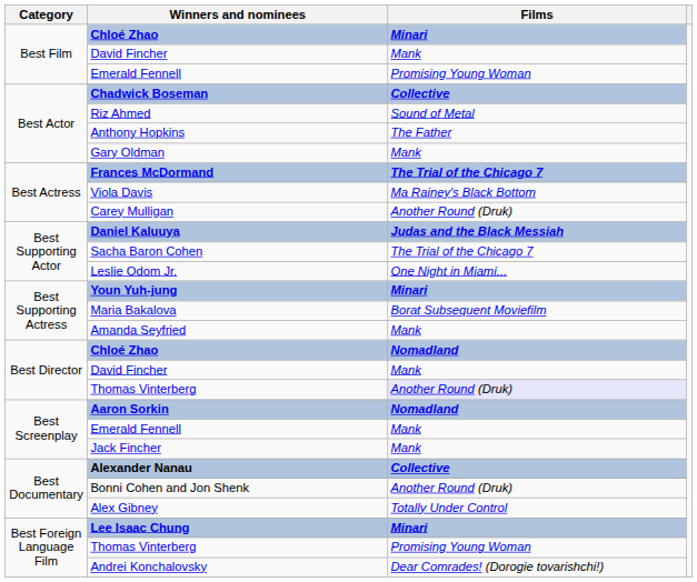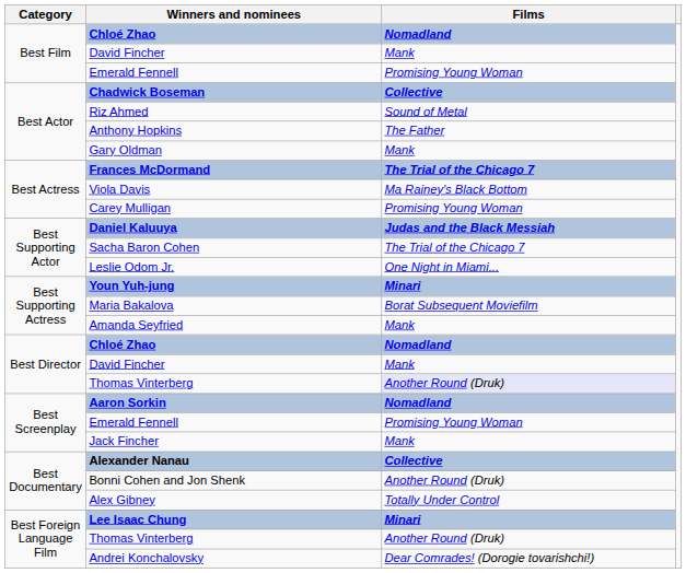 <table class="wikitable" width="100%" cellpadding="5">
 <tr>
 <th width="100"><strong>Category</strong></th>
 <th width="450"><strong>Winners and nominees</strong></th>
 <th width="450"><strong>Films</strong></th>
 <th scope="col" class="unsortable"></th>
 </tr>
 <tr>
 <td rowspan="3" style="text-align:center;">Best Film</td>
 <td style="background:#B0C4DE;"><strong><a href='#'>Chloé Zhao</a></strong></td>
-<td style="background:#B0C4DE;"><strong><em><a href='#'>Minari</a></em></strong></td>
+<td style="background:#B0C4DE;"><strong><em><a href='#'>Nomadland</a></em></strong></td>
 <td rowspan="28"; style="text-align:center;"><br></td>
 </tr>
 <tr>
 <td><a href='#'>David Fincher</a></td>
 <td><em><a href='#'>Mank</a></em></td>
 </tr>
 <tr>
 <td><a href='#'>Emerald Fennell</a></td>
 <td><em><a href='#'>Promising Young Woman</a></em></td>
 </tr>
 <tr>
 <td rowspan="4" style="text-align:center;">Best Actor</td>
 <td style="background:#B0C4DE;"><strong><a href='#'>Chadwick Boseman</a></strong></td>
 <td style="background:#B0C4DE;"><strong><em><a href='#'>Collective</a></em></strong></td>
 </tr>
 <tr>
 <td><a href='#'>Riz Ahmed</a></td>
 <td><em><a href='#'>Sound of Metal</a></em></td>
 </tr>
 <tr>
 <td><a href='#'>Anthony Hopkins</a></td>
 <td><em><a href='#'>The Father</a></em></td>
 </tr>
 <tr>
 <td><a href='#'>Gary Oldman</a></td>
 <td><em><a href='#'>Mank</a></em></td>
 </tr>
 <tr>
 <td rowspan="3" style="text-align:center;">Best Actress</td>
 <td style="background:#B0C4DE;"><strong><a href='#'>Frances McDormand</a></strong></td>
 <td style="background:#B0C4DE;"><strong><em><a href='#'>The Trial of the Chicago 7</a></em></strong></td>
 </tr>
 <tr>
 <td><a href='#'>Viola Davis</a></td>
 <td><em><a href='#'>Ma Rainey's Black Bottom</a></em></td>
 </tr>
 <tr>
 <td><a href='#'>Carey Mulligan</a></td>
-<td><em><a href='#'>Another Round</a> (Druk)</em></td>
+<td><em><a href='#'>Promising Young Woman</a></em></td>
 </tr>
 <tr>
 <td rowspan="3" style="text-align:center;">Best Supporting Actor</td>
 <td style="background:#B0C4DE;"><strong><a href='#'>Daniel Kaluuya</a></strong></td>
 <td style="background:#B0C4DE;"><strong><em><a href='#'>Judas and the Black Messiah</a></em></strong></td>
 </tr>
 <tr>
 <td><a href='#'>Sacha Baron Cohen</a></td>
 <td><em><a href='#'>The Trial of the Chicago 7</a></em></td>
 </tr>
 <tr>
 <td><a href='#'>Leslie Odom Jr.</a></td>
 <td><em><a href='#'>One Night in Miami...</a></em></td>
 </tr>
 <tr>
 <td rowspan="3" style="text-align:center;">Best Supporting Actress</td>
 <td style="background:#B0C4DE;"><strong><a href='#'>Youn Yuh-jung</a></strong></td>
 <td style="background:#B0C4DE;"><strong><em><a href='#'>Minari</a></em></strong></td>
 </tr>
 <tr>
 <td><a href='#'>Maria Bakalova</a></td>
 <td><em><a href='#'>Borat Subsequent Moviefilm</a></em></td>
 </tr>
 <tr>
 <td><a href='#'>Amanda Seyfried</a></td>
 <td><em><a href='#'>Mank</a></em></td>
 </tr>
 <tr>
 <td rowspan="3" style="text-align:center;">Best Director</td>
 <td style="background:#B0C4DE;"><strong><a href='#'>Chloé Zhao</a></strong></td>
 <td style="background:#B0C4DE;"><strong><em><a href='#'>Nomadland</a></em></strong></td>
 </tr>
 <tr>
 <td><a href='#'>David Fincher</a></td>
 <td><em><a href='#'>Mank</a></em></td>
 </tr>
 <tr>
 <td><a href='#'>Thomas Vinterberg</a></td>
 <td style="background: lavender;"><em><a href='#'>Another Round</a> (Druk)</em></td>
 </tr>
 <tr>
 <td style="text-align:center;" rowspan=3>Best Screenplay</td>
 <td style="background:#B0C4DE;"><strong><a href='#'>Aaron Sorkin</a></strong></td>
 <td style="background:#B0C4DE;"><strong><em><a href='#'>Nomadland</a></em></strong></td>
 </tr>
 <tr>
 <td><a href='#'>Emerald Fennell</a></td>
-<td><em><a href='#'>Mank</a></em></td>
+<td><em><a href='#'>Promising Young Woman</a></em></td>
 </tr>
 <tr>
 <td><a href='#'>Jack Fincher</a></td>
 <td><em><a href='#'>Mank</a></em></td>
 </tr>
 <tr>
 <td style="text-align:center;" rowspan=3>Best Documentary</td>
 <td style="background:#B0C4DE;"><strong>Alexander Nanau</strong></td>
 <td style="background:#B0C4DE;"><strong><em><a href='#'>Collective</a></em></strong></td>
 </tr>
 <tr>
 <td>Bonni Cohen and Jon Shenk</td>
 <td><em><a href='#'>Another Round</a> (Druk)</em></td>
 </tr>
 <tr>
 <td><a href='#'>Alex Gibney</a></td>
 <td><em><a href='#'>Totally Under Control</a></em></td>
 </tr>
 <tr>
 <td style="text-align:center;" rowspan=3>Best Foreign Language Film</td>
 <td style="background:#B0C4DE;"><strong><a href='#'>Lee Isaac Chung</a></strong></td>
 <td style="background:#B0C4DE;"><strong><em><a href='#'>Minari</a></em></strong></td>
 </tr>
 <tr>
 <td><a href='#'>Thomas Vinterberg</a></td>
-<td><em><a href='#'>Promising Young Woman</a></em></td>
+<td><em><a href='#'>Another Round</a> (Druk)</em></td>
 </tr>
 <tr>
 <td><a href='#'>Andrei Konchalovsky</a></td>
 <td><em><a href='#'>Dear Comrades!</a> (Dorogie tovarishchi!)</em></td>
 </tr>
 </table>
